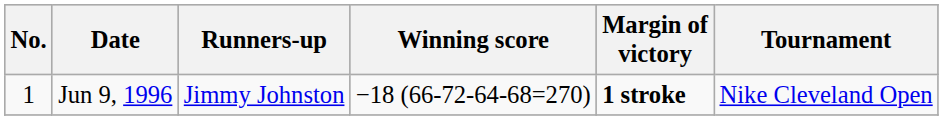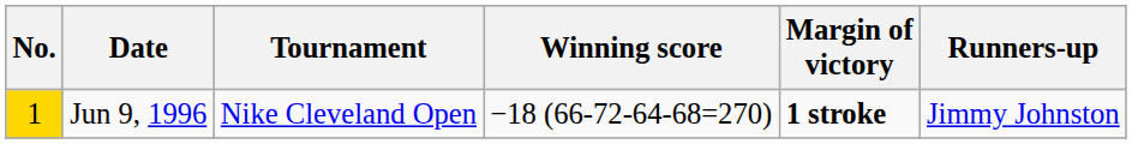 <table class="wikitable" style="font-size:95%;">
 <tr>
 <th>No.</th>
 <th>Date</th>
-<th>Runners-up</th>
+<th>Tournament</th>
 <th>Winning score</th>
 <th>Margin of<br>victory</th>
-<th>Tournament</th>
+<th>Runners-up</th>
 </tr>
 <tr>
-<td align=center>1</td>
+<td align=center style="background: gold;">1</td>
 <td align=right>Jun 9, <a href='#'>1996</a></td>
-<td> <a href='#'>Jimmy Johnston</a></td>
+<td><a href='#'>Nike Cleveland Open</a></td>
 <td>−18 (66-72-64-68=270)</td>
 <td><strong>1 stroke</strong></td>
-<td><a href='#'>Nike Cleveland Open</a></td>
+<td> <a href='#'>Jimmy Johnston</a></td>
 </tr>
 </table>
